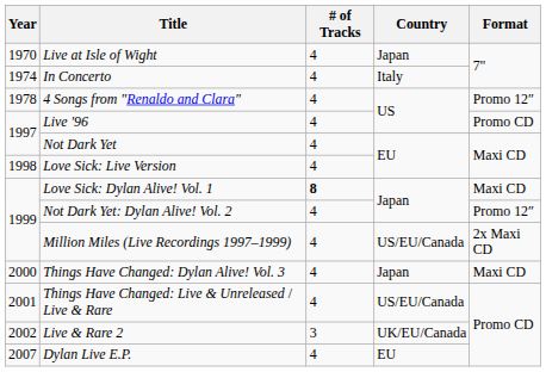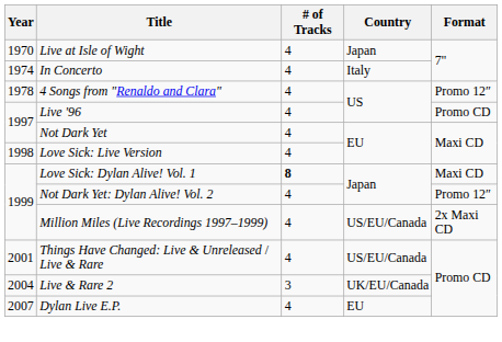 <table class="wikitable">
 <tr>
 <th>Year</th>
 <th>Title</th>
 <th># of Tracks</th>
 <th>Country</th>
 <th>Format</th>
 </tr>
 <tr>
 <td>1970</td>
 <td><em>Live at Isle of Wight</em></td>
 <td>4</td>
 <td>Japan</td>
 <td rowspan="2">7"</td>
 </tr>
 <tr>
 <td>1974</td>
 <td><em>In Concerto</em></td>
 <td>4</td>
 <td>Italy</td>
 </tr>
 <tr>
 <td>1978</td>
 <td><em>4 Songs from "<a href='#'>Renaldo and Clara</a>"</em></td>
 <td>4</td>
 <td rowspan="2">US</td>
 <td>Promo 12″</td>
 </tr>
 <tr>
 <td rowspan="2">1997</td>
 <td><em>Live '96</em></td>
 <td>4</td>
 <td>Promo CD</td>
 </tr>
 <tr>
 <td><em>Not Dark Yet</em></td>
 <td>4</td>
 <td rowspan="2">EU</td>
 <td rowspan="2">Maxi CD</td>
 </tr>
 <tr>
 <td>1998</td>
 <td><em>Love Sick: Live Version</em></td>
 <td>4</td>
 </tr>
 <tr>
 <td rowspan="3">1999</td>
 <td><em>Love Sick: Dylan Alive! Vol. 1</em></td>
 <td><strong>8</strong></td>
 <td rowspan="2">Japan</td>
 <td>Maxi CD</td>
 </tr>
 <tr>
 <td><em>Not Dark Yet: Dylan Alive! Vol. 2</em></td>
 <td>4</td>
 <td>Promo 12″</td>
 </tr>
 <tr>
 <td><em>Million Miles (Live Recordings 1997–1999)</em></td>
 <td>4</td>
 <td>US/EU/Canada</td>
 <td>2x Maxi CD</td>
 </tr>
 <tr>
-<td>2000</td>
-<td><em>Things Have Changed: Dylan Alive! Vol. 3</em></td>
-<td>4</td>
-<td>Japan</td>
-<td>Maxi CD</td>
-</tr>
-<tr>
 <td>2001</td>
 <td><em>Things Have Changed: Live & Unreleased</em> / <em>Live & Rare</em></td>
 <td>4</td>
 <td>US/EU/Canada</td>
 <td rowspan="3">Promo CD</td>
 </tr>
 <tr>
-<td>2002</td>
+<td>2004</td>
 <td><em>Live & Rare 2</em></td>
 <td>3</td>
 <td>UK/EU/Canada</td>
 </tr>
 <tr>
 <td>2007</td>
 <td><em>Dylan Live E.P.</em></td>
 <td>4</td>
 <td>EU</td>
 </tr>
 </table>
